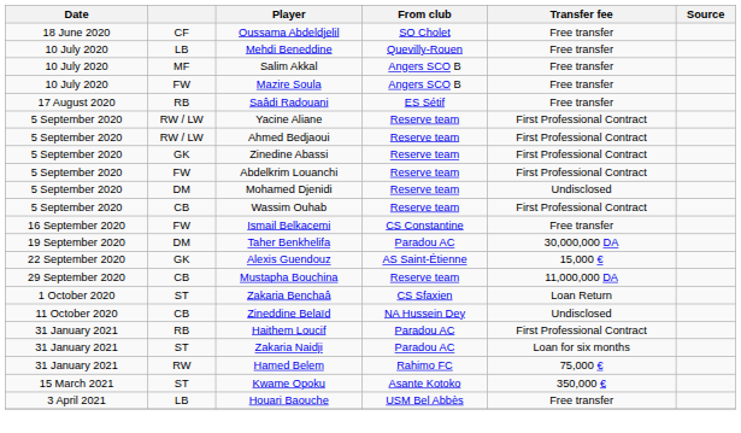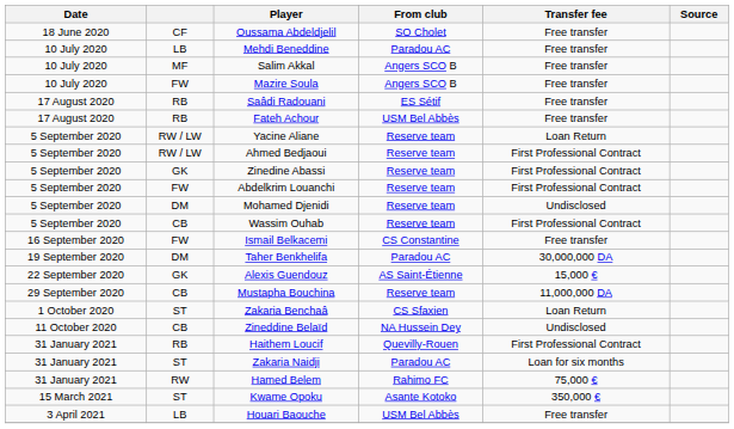 <table class="wikitable sortable" style="width:75%; text-align:center; font-size:90%; text-align:centre;">
 <tr>
 <th>Date</th>
 <th></th>
 <th>Player</th>
 <th>From club</th>
 <th>Transfer fee</th>
 <th>Source</th>
 </tr>
 <tr>
 <td>18 June 2020</td>
 <td>CF</td>
 <td> <a href='#'>Oussama Abdeldjelil</a></td>
 <td> <a href='#'>SO Cholet</a></td>
 <td>Free transfer</td>
 <td></td>
 </tr>
 <tr>
 <td>10 July 2020</td>
 <td>LB</td>
 <td> <a href='#'>Mehdi Beneddine</a></td>
-<td> <a href='#'>Quevilly-Rouen</a></td>
+<td><a href='#'>Paradou AC</a></td>
 <td>Free transfer</td>
 <td></td>
 </tr>
 <tr>
 <td>10 July 2020</td>
 <td>MF</td>
 <td> Salim Akkal</td>
 <td> <a href='#'>Angers SCO</a> B</td>
 <td>Free transfer</td>
 <td></td>
 </tr>
 <tr>
 <td>10 July 2020</td>
 <td>FW</td>
 <td> <a href='#'>Mazire Soula</a></td>
 <td> <a href='#'>Angers SCO</a> B</td>
 <td>Free transfer</td>
 <td></td>
 </tr>
 <tr>
 <td>17 August 2020</td>
 <td>RB</td>
 <td> <a href='#'>Saâdi Radouani</a></td>
 <td><a href='#'>ES Sétif</a></td>
 <td>Free transfer</td>
 <td></td>
 </tr>
 <tr>
+<td>17 August 2020</td>
+<td>RB</td>
+<td> <a href='#'>Fateh Achour</a></td>
+<td><a href='#'>USM Bel Abbès</a></td>
+<td>Free transfer</td>
+<td></td>
+</tr>
+<tr>
 <td>5 September 2020</td>
 <td>RW / LW</td>
 <td> Yacine Aliane</td>
 <td><a href='#'>Reserve team</a></td>
-<td>First Professional Contract</td>
+<td>Loan Return</td>
 <td></td>
 </tr>
 <tr>
 <td>5 September 2020</td>
 <td>RW / LW</td>
 <td> Ahmed Bedjaoui</td>
 <td><a href='#'>Reserve team</a></td>
 <td>First Professional Contract</td>
 <td></td>
 </tr>
 <tr>
 <td>5 September 2020</td>
 <td>GK</td>
 <td> Zinedine Abassi</td>
 <td><a href='#'>Reserve team</a></td>
 <td>First Professional Contract</td>
 <td></td>
 </tr>
 <tr>
 <td>5 September 2020</td>
 <td>FW</td>
 <td> Abdelkrim Louanchi</td>
 <td><a href='#'>Reserve team</a></td>
 <td>First Professional Contract</td>
 <td></td>
 </tr>
 <tr>
 <td>5 September 2020</td>
 <td>DM</td>
 <td> Mohamed Djenidi</td>
 <td><a href='#'>Reserve team</a></td>
 <td>Undisclosed</td>
 <td></td>
 </tr>
 <tr>
 <td>5 September 2020</td>
 <td>CB</td>
 <td> Wassim Ouhab</td>
 <td><a href='#'>Reserve team</a></td>
 <td>First Professional Contract</td>
 <td></td>
 </tr>
 <tr>
 <td>16 September 2020</td>
 <td>FW</td>
 <td> <a href='#'>Ismail Belkacemi</a></td>
 <td><a href='#'>CS Constantine</a></td>
 <td>Free transfer</td>
 <td></td>
 </tr>
 <tr>
 <td>19 September 2020</td>
 <td>DM</td>
 <td> <a href='#'>Taher Benkhelifa</a></td>
 <td><a href='#'>Paradou AC</a></td>
 <td>30,000,000 <a href='#'>DA</a></td>
 <td></td>
 </tr>
 <tr>
 <td>22 September 2020</td>
 <td>GK</td>
 <td> <a href='#'>Alexis Guendouz</a></td>
 <td> <a href='#'>AS Saint-Étienne</a></td>
 <td>15,000 <a href='#'>€</a></td>
 <td></td>
 </tr>
 <tr>
 <td>29 September 2020</td>
 <td>CB</td>
 <td> <a href='#'>Mustapha Bouchina</a></td>
 <td><a href='#'>Reserve team</a></td>
 <td>11,000,000 <a href='#'>DA</a></td>
 <td></td>
 </tr>
 <tr>
 <td>1 October 2020</td>
 <td>ST</td>
 <td> <a href='#'>Zakaria Benchaâ</a></td>
 <td> <a href='#'>CS Sfaxien</a></td>
 <td>Loan Return</td>
 <td></td>
 </tr>
 <tr>
 <td>11 October 2020</td>
 <td>CB</td>
 <td> <a href='#'>Zineddine Belaïd</a></td>
 <td><a href='#'>NA Hussein Dey</a></td>
 <td>Undisclosed</td>
 <td></td>
 </tr>
 <tr>
 <td>31 January 2021</td>
 <td>RB</td>
 <td> <a href='#'>Haithem Loucif</a></td>
-<td><a href='#'>Paradou AC</a></td>
+<td> <a href='#'>Quevilly-Rouen</a></td>
 <td>First Professional Contract</td>
 <td></td>
 </tr>
 <tr>
 <td>31 January 2021</td>
 <td>ST</td>
 <td> <a href='#'>Zakaria Naidji</a></td>
 <td><a href='#'>Paradou AC</a></td>
 <td>Loan for six months</td>
 <td></td>
 </tr>
 <tr>
 <td>31 January 2021</td>
 <td>RW</td>
 <td> <a href='#'>Hamed Belem</a></td>
 <td> <a href='#'>Rahimo FC</a></td>
 <td>75,000 <a href='#'>€</a></td>
 <td></td>
 </tr>
 <tr>
 <td>15 March 2021</td>
 <td>ST</td>
 <td> <a href='#'>Kwame Opoku</a></td>
 <td> <a href='#'>Asante Kotoko</a></td>
 <td>350,000 <a href='#'>€</a></td>
 <td></td>
 </tr>
 <tr>
 <td>3 April 2021</td>
 <td>LB</td>
 <td> <a href='#'>Houari Baouche</a></td>
 <td><a href='#'>USM Bel Abbès</a></td>
 <td>Free transfer</td>
 <td></td>
 </tr>
 <tr>
 </tr>
 </table>
